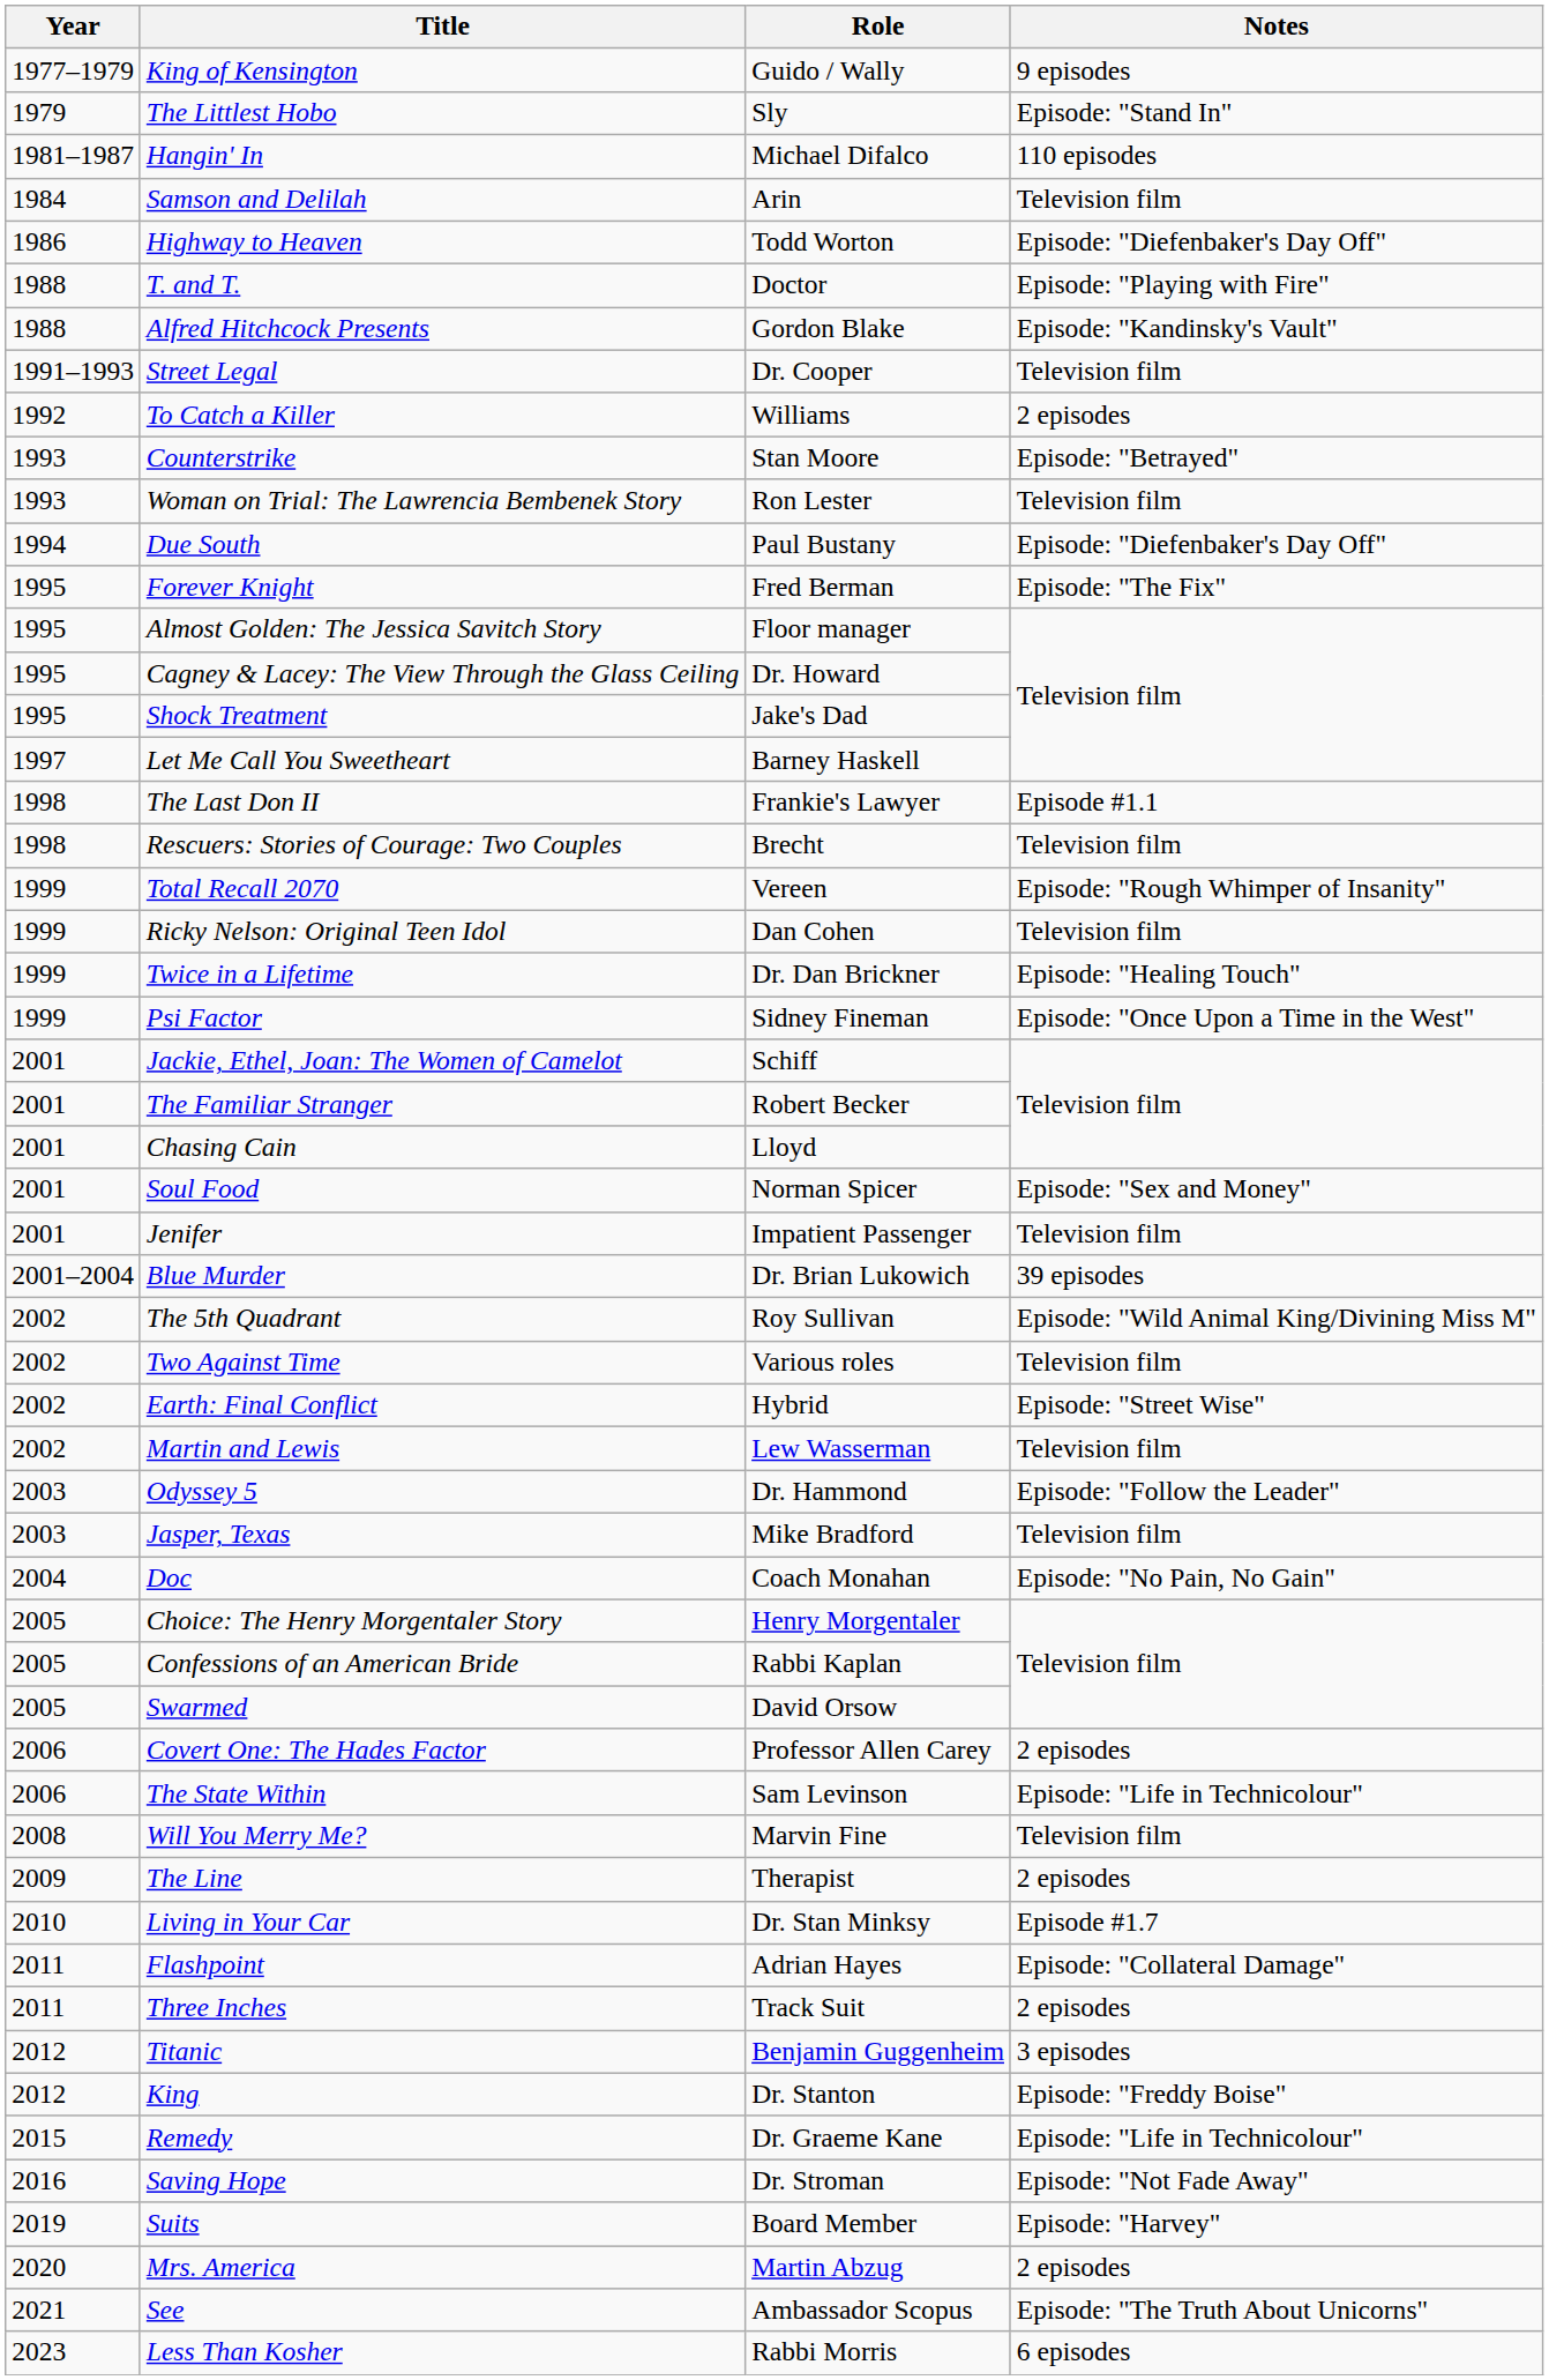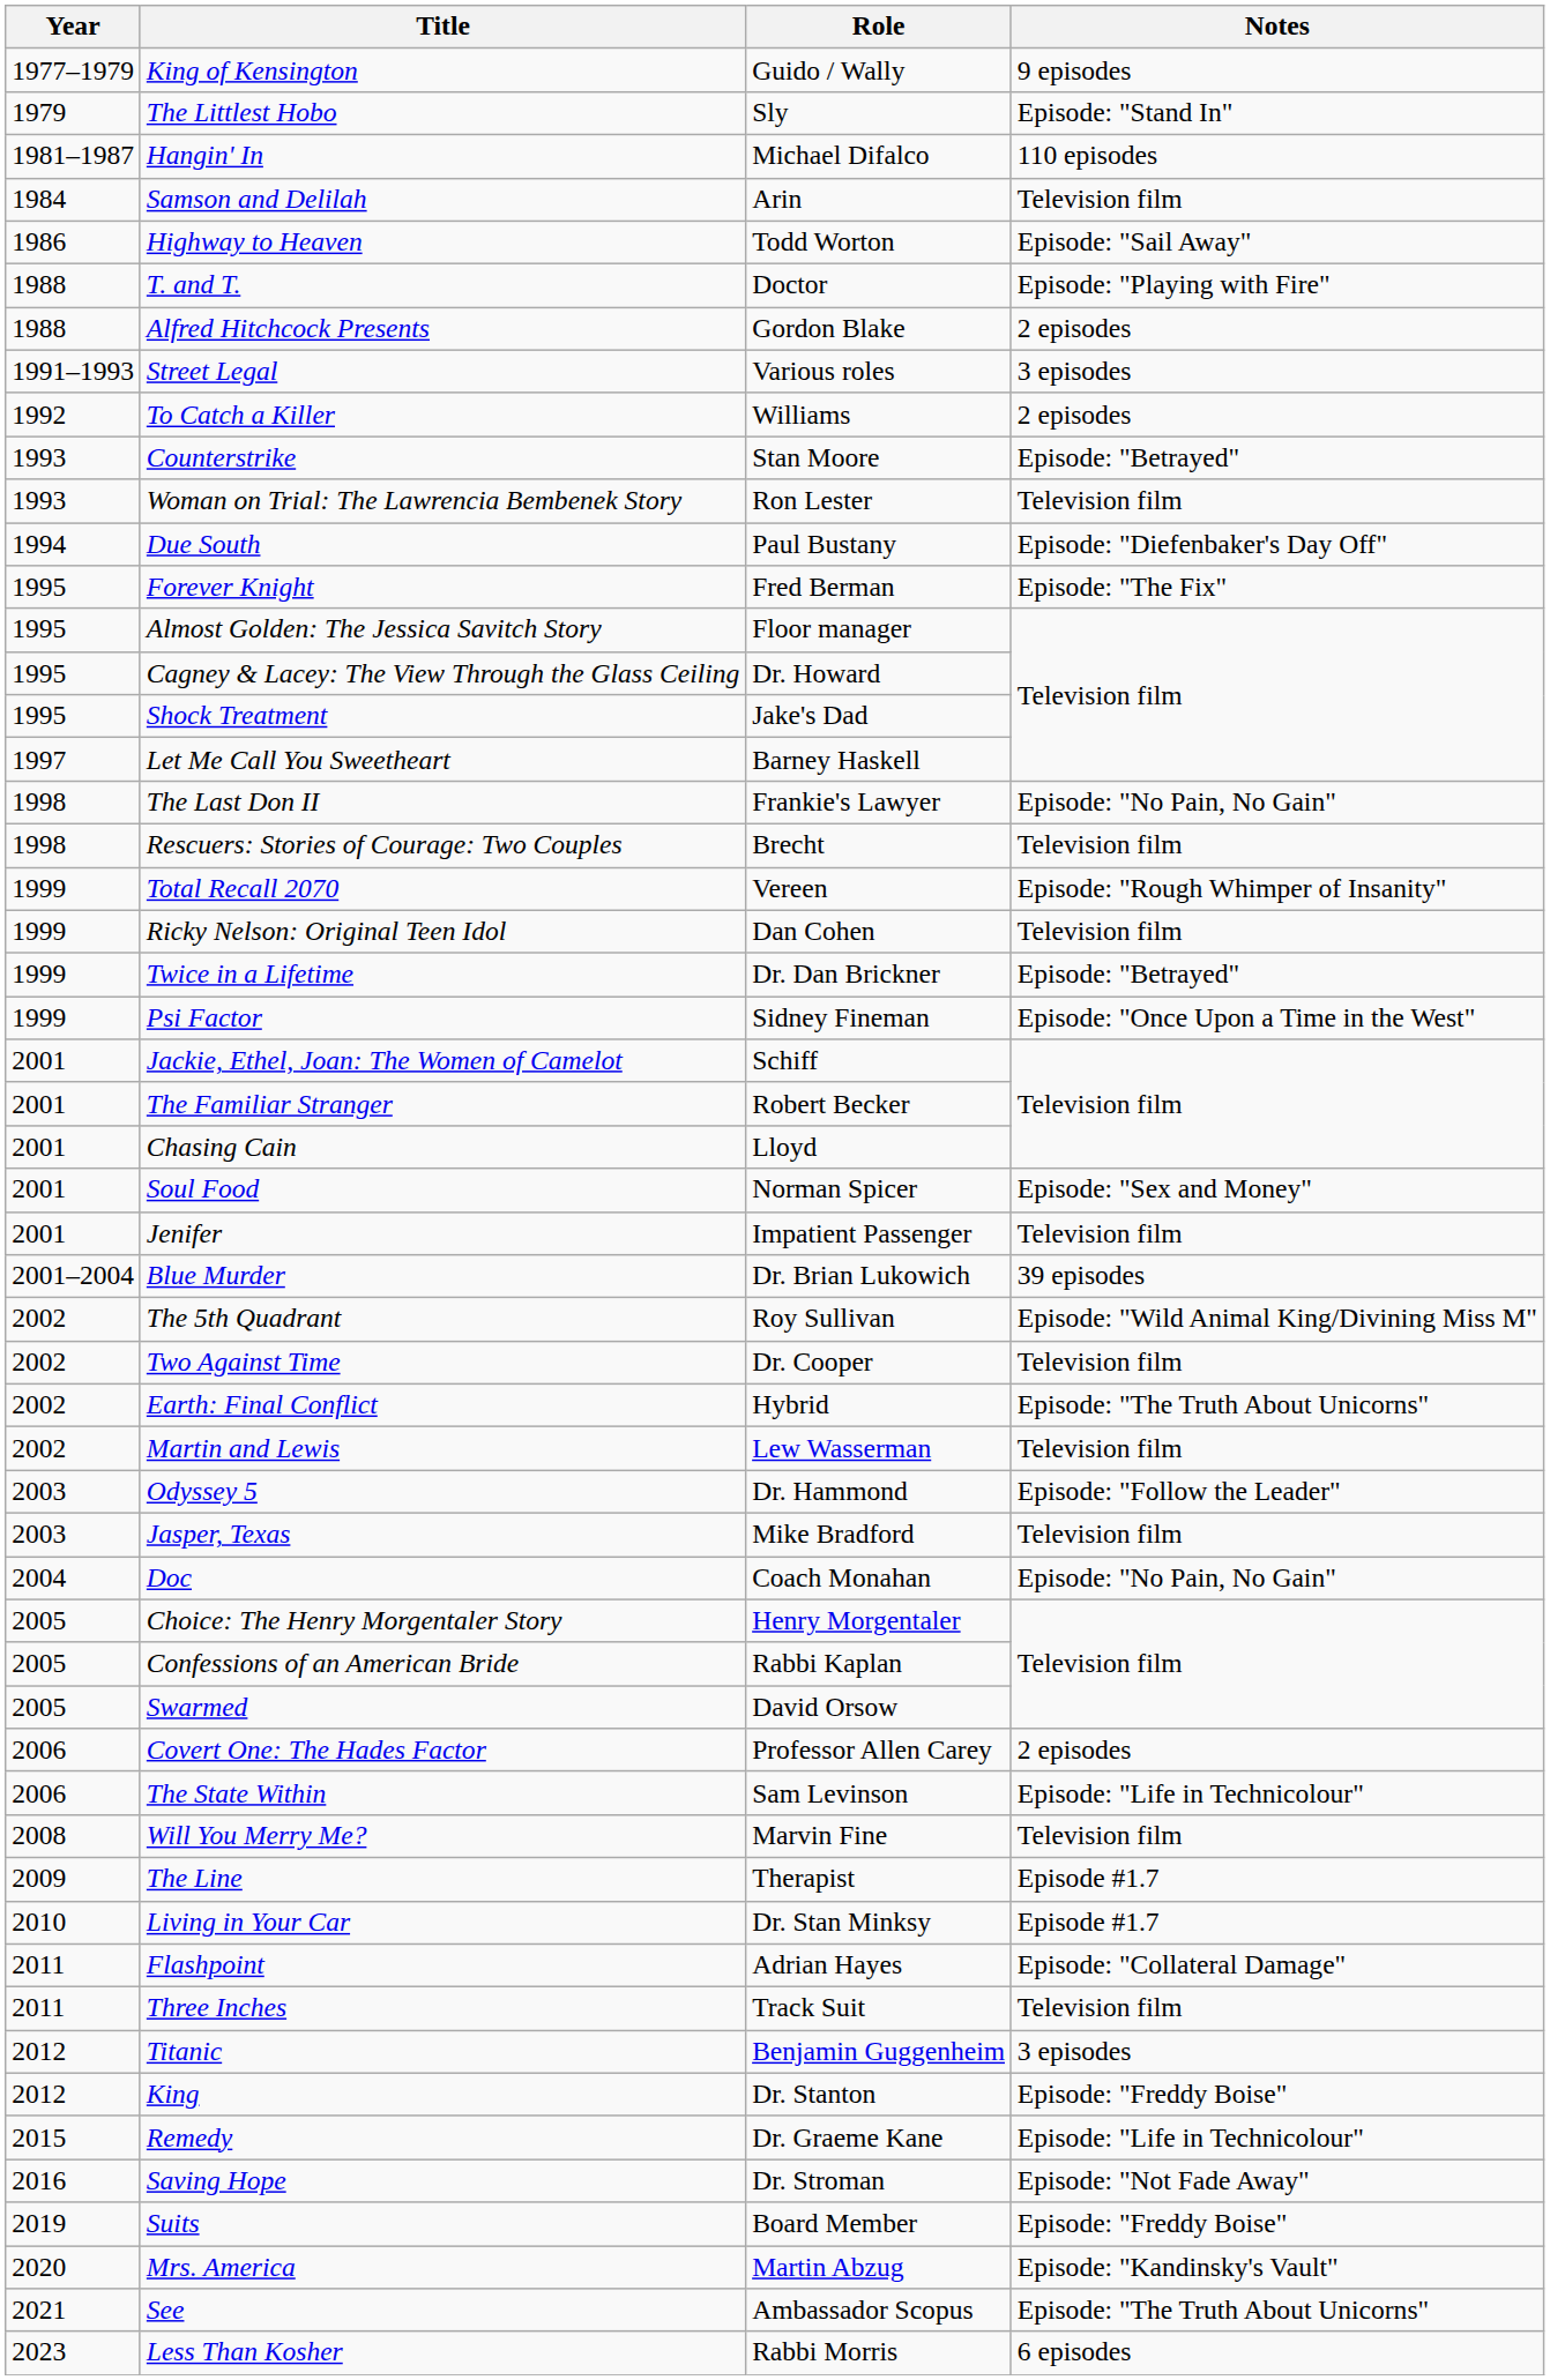 <table class="wikitable sortable">
 <tr>
 <th>Year</th>
 <th>Title</th>
 <th>Role</th>
 <th class="unsortable">Notes</th>
 </tr>
 <tr>
 <td>1977–1979</td>
 <td><em><a href='#'>King of Kensington</a></em></td>
 <td>Guido / Wally</td>
 <td>9 episodes</td>
 </tr>
 <tr>
 <td>1979</td>
 <td data-sort-value="Littlest Hobo, The"><em><a href='#'>The Littlest Hobo</a></em></td>
 <td>Sly</td>
 <td>Episode: "Stand In"</td>
 </tr>
 <tr>
 <td>1981–1987</td>
 <td><em><a href='#'>Hangin' In</a></em></td>
 <td>Michael Difalco</td>
 <td>110 episodes</td>
 </tr>
 <tr>
 <td>1984</td>
 <td><a href='#'><em>Samson and Delilah</em></a></td>
 <td>Arin</td>
 <td>Television film</td>
 </tr>
 <tr>
 <td>1986</td>
 <td><em><a href='#'>Highway to Heaven</a></em></td>
 <td>Todd Worton</td>
-<td>Episode: "Diefenbaker's Day Off"</td>
+<td>Episode: "Sail Away"</td>
 </tr>
 <tr>
 <td>1988</td>
 <td><em><a href='#'>T. and T.</a></em></td>
 <td>Doctor</td>
 <td>Episode: "Playing with Fire"</td>
 </tr>
 <tr>
 <td>1988</td>
 <td><a href='#'><em>Alfred Hitchcock Presents</em></a></td>
 <td>Gordon Blake</td>
-<td>Episode: "Kandinsky's Vault"</td>
+<td>2 episodes</td>
 </tr>
 <tr>
 <td>1991–1993</td>
 <td><a href='#'><em>Street Legal</em></a></td>
-<td>Dr. Cooper</td>
-<td>Television film</td>
+<td>Various roles</td>
+<td>3 episodes</td>
 </tr>
 <tr>
 <td>1992</td>
 <td><a href='#'><em>To Catch a Killer</em></a></td>
 <td>Williams</td>
 <td>2 episodes</td>
 </tr>
 <tr>
 <td>1993</td>
 <td><a href='#'><em>Counterstrike</em></a></td>
 <td>Stan Moore</td>
 <td>Episode: "Betrayed"</td>
 </tr>
 <tr>
 <td>1993</td>
 <td><em>Woman on Trial: The Lawrencia Bembenek Story</em></td>
 <td>Ron Lester</td>
 <td>Television film</td>
 </tr>
 <tr>
 <td>1994</td>
 <td><em><a href='#'>Due South</a></em></td>
 <td>Paul Bustany</td>
 <td>Episode: "Diefenbaker's Day Off"</td>
 </tr>
 <tr>
 <td>1995</td>
 <td><em><a href='#'>Forever Knight</a></em></td>
 <td>Fred Berman</td>
 <td>Episode: "The Fix"</td>
 </tr>
 <tr>
 <td>1995</td>
 <td><em>Almost Golden: The Jessica Savitch Story</em></td>
 <td>Floor manager</td>
 <td rowspan="4">Television film</td>
 </tr>
 <tr>
 <td>1995</td>
 <td><em>Cagney & Lacey: The View Through the Glass Ceiling</em></td>
 <td>Dr. Howard</td>
 </tr>
 <tr>
 <td>1995</td>
 <td><a href='#'><em>Shock Treatment</em></a></td>
 <td>Jake's Dad</td>
 </tr>
 <tr>
 <td>1997</td>
 <td><em>Let Me Call You Sweetheart</em></td>
 <td>Barney Haskell</td>
 </tr>
 <tr>
 <td>1998</td>
 <td data-sort-value="Last Don II, The"><em>The Last Don II</em></td>
 <td>Frankie's Lawyer</td>
-<td>Episode #1.1</td>
+<td>Episode: "No Pain, No Gain"</td>
 </tr>
 <tr>
 <td>1998</td>
 <td><em>Rescuers: Stories of Courage: Two Couples</em></td>
 <td>Brecht</td>
 <td>Television film</td>
 </tr>
 <tr>
 <td>1999</td>
 <td><em><a href='#'>Total Recall 2070</a></em></td>
 <td>Vereen</td>
 <td>Episode: "Rough Whimper of Insanity"</td>
 </tr>
 <tr>
 <td>1999</td>
 <td><em>Ricky Nelson: Original Teen Idol</em></td>
 <td>Dan Cohen</td>
 <td>Television film</td>
 </tr>
 <tr>
 <td>1999</td>
 <td><a href='#'><em>Twice in a Lifetime</em></a></td>
 <td>Dr. Dan Brickner</td>
-<td>Episode: "Healing Touch"</td>
+<td>Episode: "Betrayed"</td>
 </tr>
 <tr>
 <td>1999</td>
 <td><em><a href='#'>Psi Factor</a></em></td>
 <td>Sidney Fineman</td>
 <td>Episode: "Once Upon a Time in the West"</td>
 </tr>
 <tr>
 <td>2001</td>
 <td><em><a href='#'>Jackie, Ethel, Joan: The Women of Camelot</a></em></td>
 <td>Schiff</td>
 <td rowspan="3">Television film</td>
 </tr>
 <tr>
 <td>2001</td>
 <td data-sort-value="Familiar Stranger, The"><em><a href='#'>The Familiar Stranger</a></em></td>
 <td>Robert Becker</td>
 </tr>
 <tr>
 <td>2001</td>
 <td><em>Chasing Cain</em></td>
 <td>Lloyd</td>
 </tr>
 <tr>
 <td>2001</td>
 <td><a href='#'><em>Soul Food</em></a></td>
 <td>Norman Spicer</td>
 <td>Episode: "Sex and Money"</td>
 </tr>
 <tr>
 <td>2001</td>
 <td><em>Jenifer</em></td>
 <td>Impatient Passenger</td>
 <td>Television film</td>
 </tr>
 <tr>
 <td>2001–2004</td>
 <td><a href='#'><em>Blue Murder</em></a></td>
 <td>Dr. Brian Lukowich</td>
 <td>39 episodes</td>
 </tr>
 <tr>
 <td>2002</td>
 <td data-sort-value="5th Quadrant, The"><em>The 5th Quadrant</em></td>
 <td>Roy Sullivan</td>
 <td>Episode: "Wild Animal King/Divining Miss M"</td>
 </tr>
 <tr>
 <td>2002</td>
 <td><em><a href='#'>Two Against Time</a></em></td>
-<td>Various roles</td>
+<td>Dr. Cooper</td>
 <td>Television film</td>
 </tr>
 <tr>
 <td>2002</td>
 <td><em><a href='#'>Earth: Final Conflict</a></em></td>
 <td>Hybrid</td>
-<td>Episode: "Street Wise"</td>
+<td>Episode: "The Truth About Unicorns"</td>
 </tr>
 <tr>
 <td>2002</td>
 <td><a href='#'><em>Martin and Lewis</em></a></td>
 <td><a href='#'>Lew Wasserman</a></td>
 <td>Television film</td>
 </tr>
 <tr>
 <td>2003</td>
 <td><em><a href='#'>Odyssey 5</a></em></td>
 <td>Dr. Hammond</td>
 <td>Episode: "Follow the Leader"</td>
 </tr>
 <tr>
 <td>2003</td>
 <td><a href='#'><em>Jasper, Texas</em></a></td>
 <td>Mike Bradford</td>
 <td>Television film</td>
 </tr>
 <tr>
 <td>2004</td>
 <td><a href='#'><em>Doc</em></a></td>
 <td>Coach Monahan</td>
 <td>Episode: "No Pain, No Gain"</td>
 </tr>
 <tr>
 <td>2005</td>
 <td><em>Choice: The Henry Morgentaler Story</em></td>
 <td><a href='#'>Henry Morgentaler</a></td>
 <td rowspan="3">Television film</td>
 </tr>
 <tr>
 <td>2005</td>
 <td><em>Confessions of an American Bride</em></td>
 <td>Rabbi Kaplan</td>
 </tr>
 <tr>
 <td>2005</td>
 <td><em><a href='#'>Swarmed</a></em></td>
 <td>David Orsow</td>
 </tr>
 <tr>
 <td>2006</td>
 <td><em><a href='#'>Covert One: The Hades Factor</a></em></td>
 <td>Professor Allen Carey</td>
 <td>2 episodes</td>
 </tr>
 <tr>
 <td>2006</td>
 <td data-sort-value="State Within, The"><em><a href='#'>The State Within</a></em></td>
 <td>Sam Levinson</td>
 <td>Episode: "Life in Technicolour"</td>
 </tr>
 <tr>
 <td>2008</td>
 <td><em><a href='#'>Will You Merry Me?</a></em></td>
 <td>Marvin Fine</td>
 <td>Television film</td>
 </tr>
 <tr>
 <td>2009</td>
 <td data-sort-value="Line, The"><a href='#'><em>The Line</em></a></td>
 <td>Therapist</td>
-<td>2 episodes</td>
+<td>Episode #1.7</td>
 </tr>
 <tr>
 <td>2010</td>
 <td><em><a href='#'>Living in Your Car</a></em></td>
 <td>Dr. Stan Minksy</td>
 <td>Episode #1.7</td>
 </tr>
 <tr>
 <td>2011</td>
 <td><a href='#'><em>Flashpoint</em></a></td>
 <td>Adrian Hayes</td>
 <td>Episode: "Collateral Damage"</td>
 </tr>
 <tr>
 <td>2011</td>
 <td><em><a href='#'>Three Inches</a></em></td>
 <td>Track Suit</td>
-<td>2 episodes</td>
+<td>Television film</td>
 </tr>
 <tr>
 <td>2012</td>
 <td><a href='#'><em>Titanic</em></a></td>
 <td><a href='#'>Benjamin Guggenheim</a></td>
 <td>3 episodes</td>
 </tr>
 <tr>
 <td>2012</td>
 <td><a href='#'><em>King</em></a></td>
 <td>Dr. Stanton</td>
 <td>Episode: "Freddy Boise"</td>
 </tr>
 <tr>
 <td>2015</td>
 <td><a href='#'><em>Remedy</em></a></td>
 <td>Dr. Graeme Kane</td>
 <td>Episode: "Life in Technicolour"</td>
 </tr>
 <tr>
 <td>2016</td>
 <td><em><a href='#'>Saving Hope</a></em></td>
 <td>Dr. Stroman</td>
 <td>Episode: "Not Fade Away"</td>
 </tr>
 <tr>
 <td>2019</td>
 <td><a href='#'><em>Suits</em></a></td>
 <td>Board Member</td>
-<td>Episode: "Harvey"</td>
+<td>Episode: "Freddy Boise"</td>
 </tr>
 <tr>
 <td>2020</td>
 <td><a href='#'><em>Mrs. America</em></a></td>
 <td><a href='#'>Martin Abzug</a></td>
-<td>2 episodes</td>
+<td>Episode: "Kandinsky's Vault"</td>
 </tr>
 <tr>
 <td>2021</td>
 <td><a href='#'><em>See</em></a></td>
 <td>Ambassador Scopus</td>
 <td>Episode: "The Truth About Unicorns"</td>
 </tr>
 <tr>
 <td>2023</td>
 <td><em><a href='#'>Less Than Kosher</a></em></td>
 <td>Rabbi Morris</td>
 <td>6 episodes</td>
 </tr>
 </table>
